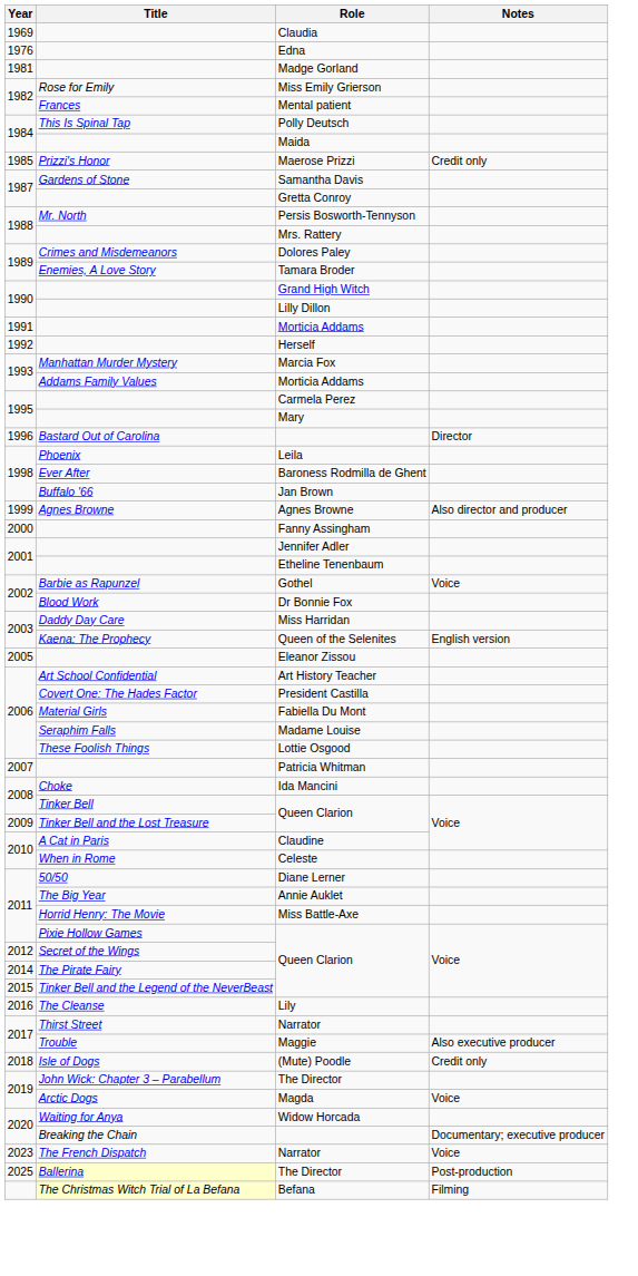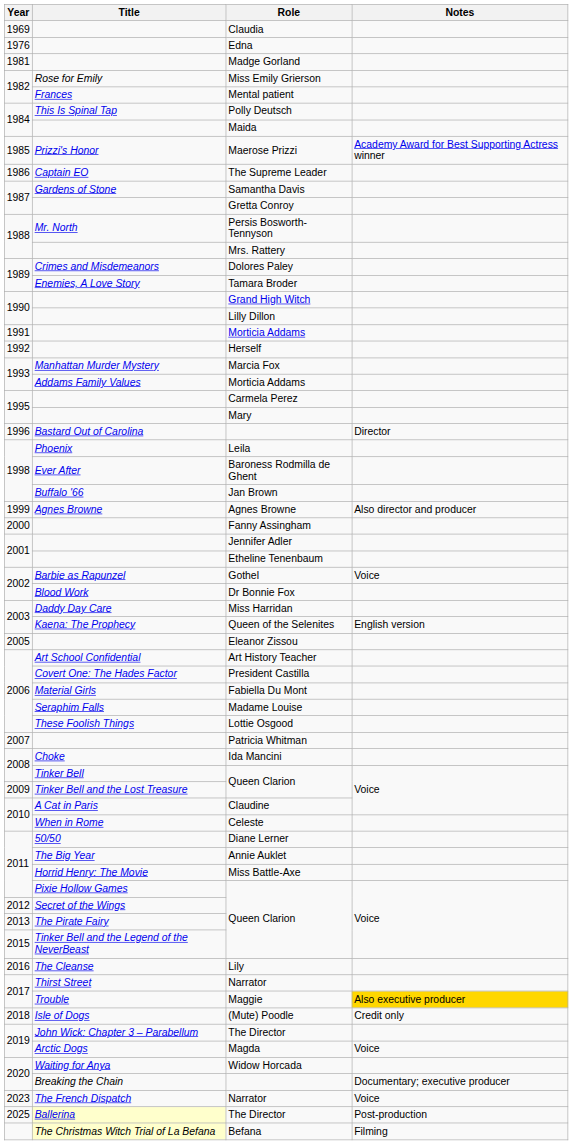 <table class="wikitable sortable">
 <tr>
 <th>Year</th>
 <th>Title</th>
 <th>Role</th>
 <th class="unsortable">Notes</th>
 </tr>
 <tr>
 <td>1969</td>
 <td><em></em></td>
 <td>Claudia</td>
 <td></td>
 </tr>
 <tr>
 <td>1976</td>
 <td><em></em></td>
 <td>Edna</td>
 <td></td>
 </tr>
 <tr>
 <td>1981</td>
 <td><em></em></td>
 <td>Madge Gorland</td>
 <td></td>
 </tr>
 <tr>
 <td rowspan="2">1982</td>
 <td><em>Rose for Emily</em></td>
 <td>Miss Emily Grierson</td>
 <td></td>
 </tr>
 <tr>
 <td><em><a href='#'>Frances</a></em></td>
 <td>Mental patient</td>
 <td></td>
 </tr>
 <tr>
 <td rowspan="2">1984</td>
 <td><em><a href='#'>This Is Spinal Tap</a></em></td>
 <td>Polly Deutsch</td>
 <td></td>
 </tr>
 <tr>
 <td><em></em></td>
 <td>Maida</td>
 <td></td>
 </tr>
 <tr>
 <td>1985</td>
 <td><em><a href='#'>Prizzi's Honor</a></em></td>
 <td>Maerose Prizzi</td>
-<td>Credit only</td>
+<td><a href='#'>Academy Award for Best Supporting Actress</a> winner</td>
+</tr>
+<tr>
+<td>1986</td>
+<td><em><a href='#'>Captain EO</a></em></td>
+<td>The Supreme Leader</td>
+<td></td>
 </tr>
 <tr>
 <td rowspan="2">1987</td>
 <td><em><a href='#'>Gardens of Stone</a></em></td>
 <td>Samantha Davis</td>
 <td></td>
 </tr>
 <tr>
 <td><em></em></td>
 <td>Gretta Conroy</td>
 <td></td>
 </tr>
 <tr>
 <td rowspan="2">1988</td>
 <td><em><a href='#'>Mr. North</a></em></td>
 <td>Persis Bosworth-Tennyson</td>
 <td></td>
 </tr>
 <tr>
 <td><em></em></td>
 <td>Mrs. Rattery</td>
 <td></td>
 </tr>
 <tr>
 <td rowspan="2">1989</td>
 <td><em><a href='#'>Crimes and Misdemeanors</a></em></td>
 <td>Dolores Paley</td>
 <td></td>
 </tr>
 <tr>
 <td><em><a href='#'>Enemies, A Love Story</a></em></td>
 <td>Tamara Broder</td>
 <td></td>
 </tr>
 <tr>
 <td rowspan="2">1990</td>
 <td><em></em></td>
 <td><a href='#'>Grand High Witch</a></td>
 <td></td>
 </tr>
 <tr>
 <td><em></em></td>
 <td>Lilly Dillon</td>
 <td></td>
 </tr>
 <tr>
 <td>1991</td>
 <td><em></em></td>
 <td><a href='#'>Morticia Addams</a></td>
 <td></td>
 </tr>
 <tr>
 <td>1992</td>
 <td><em></em></td>
 <td>Herself</td>
 <td></td>
 </tr>
 <tr>
 <td rowspan="2">1993</td>
 <td><em><a href='#'>Manhattan Murder Mystery</a></em></td>
 <td>Marcia Fox</td>
 <td></td>
 </tr>
 <tr>
 <td><em><a href='#'>Addams Family Values</a></em></td>
 <td>Morticia Addams</td>
 <td></td>
 </tr>
 <tr>
 <td rowspan="2">1995</td>
 <td><em></em></td>
 <td>Carmela Perez</td>
 <td></td>
 </tr>
 <tr>
 <td><em></em></td>
 <td>Mary</td>
 <td></td>
 </tr>
 <tr>
 <td>1996</td>
 <td><em><a href='#'>Bastard Out of Carolina</a></em></td>
 <td></td>
 <td>Director</td>
 </tr>
 <tr>
 <td rowspan="3">1998</td>
 <td><em><a href='#'>Phoenix</a></em></td>
 <td>Leila</td>
 <td></td>
 </tr>
 <tr>
 <td><em><a href='#'>Ever After</a></em></td>
 <td>Baroness Rodmilla de Ghent</td>
 <td></td>
 </tr>
 <tr>
 <td><em><a href='#'>Buffalo '66</a></em></td>
 <td>Jan Brown</td>
 <td></td>
 </tr>
 <tr>
 <td>1999</td>
 <td><em><a href='#'>Agnes Browne</a></em></td>
 <td>Agnes Browne</td>
 <td>Also director and producer</td>
 </tr>
 <tr>
 <td>2000</td>
 <td><em></em></td>
 <td>Fanny Assingham</td>
 <td></td>
 </tr>
 <tr>
 <td rowspan="2">2001</td>
 <td><em></em></td>
 <td>Jennifer Adler</td>
 <td></td>
 </tr>
 <tr>
 <td><em></em></td>
 <td>Etheline Tenenbaum</td>
 <td></td>
 </tr>
 <tr>
 <td rowspan="2">2002</td>
 <td><em><a href='#'>Barbie as Rapunzel</a></em></td>
 <td>Gothel</td>
 <td>Voice</td>
 </tr>
 <tr>
 <td><em><a href='#'>Blood Work</a></em></td>
 <td>Dr Bonnie Fox</td>
 <td></td>
 </tr>
 <tr>
 <td rowspan="2">2003</td>
 <td><em><a href='#'>Daddy Day Care</a></em></td>
 <td>Miss Harridan</td>
 <td></td>
 </tr>
 <tr>
 <td><em><a href='#'>Kaena: The Prophecy</a></em></td>
 <td>Queen of the Selenites</td>
 <td>English version</td>
 </tr>
 <tr>
 <td>2005</td>
 <td><em></em></td>
 <td>Eleanor Zissou</td>
 <td></td>
 </tr>
 <tr>
 <td rowspan="5">2006</td>
 <td><em><a href='#'>Art School Confidential</a></em></td>
 <td>Art History Teacher</td>
 <td></td>
 </tr>
 <tr>
 <td><em><a href='#'>Covert One: The Hades Factor</a></em></td>
 <td>President Castilla</td>
 <td></td>
 </tr>
 <tr>
 <td><em><a href='#'>Material Girls</a></em></td>
 <td>Fabiella Du Mont</td>
 <td></td>
 </tr>
 <tr>
 <td><em><a href='#'>Seraphim Falls</a></em></td>
 <td>Madame Louise</td>
 <td></td>
 </tr>
 <tr>
 <td><em><a href='#'>These Foolish Things</a></em></td>
 <td>Lottie Osgood</td>
 <td></td>
 </tr>
 <tr>
 <td>2007</td>
 <td><em></em></td>
 <td>Patricia Whitman</td>
 <td></td>
 </tr>
 <tr>
 <td rowspan="2">2008</td>
 <td><em><a href='#'>Choke</a></em></td>
 <td>Ida Mancini</td>
 <td></td>
 </tr>
 <tr>
 <td><em><a href='#'>Tinker Bell</a></em></td>
 <td rowspan=2>Queen Clarion</td>
 <td rowspan="3">Voice</td>
 </tr>
 <tr>
 <td>2009</td>
 <td><em><a href='#'>Tinker Bell and the Lost Treasure</a></em></td>
 </tr>
 <tr>
 <td rowspan="2">2010</td>
 <td><em><a href='#'>A Cat in Paris</a></em></td>
 <td>Claudine</td>
 </tr>
 <tr>
 <td><em><a href='#'>When in Rome</a></em></td>
 <td>Celeste</td>
 <td></td>
 </tr>
 <tr>
 <td rowspan="4">2011</td>
 <td><em><a href='#'>50/50</a></em></td>
 <td>Diane Lerner</td>
 <td></td>
 </tr>
 <tr>
 <td><em><a href='#'>The Big Year</a></em></td>
 <td>Annie Auklet</td>
 <td></td>
 </tr>
 <tr>
 <td><em><a href='#'>Horrid Henry: The Movie</a></em></td>
 <td>Miss Battle-Axe</td>
 <td></td>
 </tr>
 <tr>
 <td><em><a href='#'>Pixie Hollow Games</a></em></td>
 <td rowspan=4>Queen Clarion</td>
 <td rowspan=4>Voice</td>
 </tr>
 <tr>
 <td>2012</td>
 <td><em><a href='#'>Secret of the Wings</a></em></td>
 </tr>
 <tr>
-<td>2014</td>
+<td>2013</td>
 <td><em><a href='#'>The Pirate Fairy</a></em></td>
 </tr>
 <tr>
 <td>2015</td>
 <td><em><a href='#'>Tinker Bell and the Legend of the NeverBeast</a></em></td>
 </tr>
 <tr>
 <td>2016</td>
 <td><em><a href='#'>The Cleanse</a></em></td>
 <td>Lily</td>
 <td></td>
 </tr>
 <tr>
 <td rowspan="2">2017</td>
 <td><em><a href='#'>Thirst Street</a></em></td>
 <td>Narrator</td>
 <td></td>
 </tr>
 <tr>
 <td><em><a href='#'>Trouble</a></em></td>
 <td>Maggie</td>
-<td>Also executive producer</td>
+<td style="background: gold;">Also executive producer</td>
 </tr>
 <tr>
 <td>2018</td>
 <td><em><a href='#'>Isle of Dogs</a></em></td>
 <td>(Mute) Poodle</td>
 <td>Credit only</td>
 </tr>
 <tr>
 <td rowspan="2">2019</td>
 <td><em><a href='#'>John Wick: Chapter 3 – Parabellum</a></em></td>
 <td>The Director</td>
 <td></td>
 </tr>
 <tr>
 <td><em><a href='#'>Arctic Dogs</a></em></td>
 <td>Magda</td>
 <td>Voice</td>
 </tr>
 <tr>
 <td rowspan="2">2020</td>
 <td><em><a href='#'>Waiting for Anya</a></em></td>
 <td>Widow Horcada</td>
 <td></td>
 </tr>
 <tr>
 <td><em>Breaking the Chain</em></td>
 <td></td>
 <td>Documentary; executive producer</td>
 </tr>
 <tr>
 <td>2023</td>
 <td><em><a href='#'>The French Dispatch</a></em></td>
 <td>Narrator</td>
 <td>Voice</td>
 </tr>
 <tr>
 <td>2025</td>
 <td style="background:#FFFFCC;"><em><a href='#'>Ballerina</a></em> </td>
 <td>The Director</td>
 <td>Post-production</td>
 </tr>
 <tr>
 <td></td>
 <td style="background:#FFFFCC;"><em>The Christmas Witch Trial of La Befana</em> </td>
 <td>Befana</td>
 <td>Filming</td>
 </tr>
 </table>
